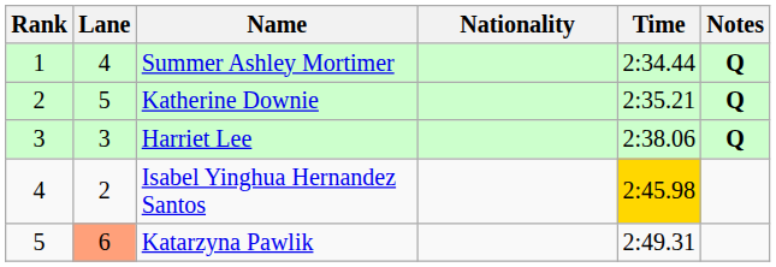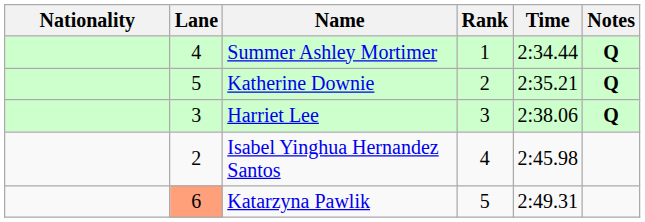 <table class="wikitable sortable" style="text-align:center">
 <tr>
-<th>Rank</th>
+<th style="width:125px">Nationality</th>
 <th>Lane</th>
 <th style="width:180px">Name</th>
-<th style="width:125px">Nationality</th>
+<th>Rank</th>
 <th>Time</th>
 <th>Notes</th>
 </tr>
 <tr style="background:#cfc;">
-<td>1</td>
+<td style="text-align:left;"></td>
 <td>4</td>
 <td style="text-align:left;"><a href='#'>Summer Ashley Mortimer</a></td>
-<td style="text-align:left;"></td>
+<td>1</td>
 <td>2:34.44</td>
 <td><strong>Q</strong></td>
 </tr>
 <tr style="background:#cfc;">
-<td>2</td>
+<td style="text-align:left;"></td>
 <td>5</td>
 <td style="text-align:left;"><a href='#'>Katherine Downie</a></td>
-<td style="text-align:left;"></td>
+<td>2</td>
 <td>2:35.21</td>
 <td><strong>Q</strong></td>
 </tr>
 <tr style="background:#cfc;">
-<td>3</td>
+<td style="text-align:left;"></td>
 <td>3</td>
 <td style="text-align:left;"><a href='#'>Harriet Lee</a></td>
-<td style="text-align:left;"></td>
+<td>3</td>
 <td>2:38.06</td>
 <td><strong>Q</strong></td>
 </tr>
 <tr>
-<td>4</td>
+<td style="text-align:left;"></td>
 <td>2</td>
 <td style="text-align:left;"><a href='#'>Isabel Yinghua Hernandez Santos</a></td>
-<td style="text-align:left;"></td>
-<td style="background: gold;">2:45.98</td>
+<td>4</td>
+<td>2:45.98</td>
 <td></td>
 </tr>
 <tr>
-<td>5</td>
+<td style="text-align:left;"></td>
 <td style="background: lightsalmon;">6</td>
 <td style="text-align:left;"><a href='#'>Katarzyna Pawlik</a></td>
-<td style="text-align:left;"></td>
+<td>5</td>
 <td>2:49.31</td>
 <td></td>
 </tr>
 </table>
